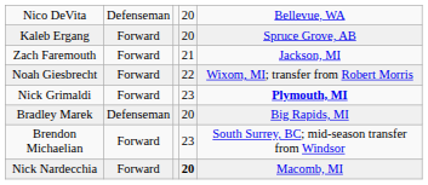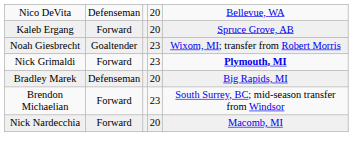 <table class="wikitable" width="60%">
 <tr align="center" bgcolor="">
 <td>Nico DeVita</td>
 <td>Defenseman</td>
 <td></td>
 <td>20</td>
 <td><a href='#'>Bellevue, WA</a></td>
 </tr>
 <tr align="center" bgcolor="f0f0f0">
 <td>Kaleb Ergang</td>
 <td>Forward</td>
 <td></td>
 <td>20</td>
 <td><a href='#'>Spruce Grove, AB</a></td>
 </tr>
-<tr align="center" bgcolor="">
-<td>Zach Faremouth</td>
-<td>Forward</td>
-<td></td>
-<td>21</td>
-<td><a href='#'>Jackson, MI</a></td>
-</tr>
 <tr align="center" bgcolor="f0f0f0">
 <td>Noah Giesbrecht</td>
-<td>Forward</td>
+<td>Goaltender</td>
 <td></td>
-<td>22</td>
+<td>23</td>
 <td><a href='#'>Wixom, MI</a>; transfer from <a href='#'>Robert Morris</a></td>
 </tr>
 <tr align="center" bgcolor="">
 <td>Nick Grimaldi</td>
 <td>Forward</td>
 <td></td>
 <td>23</td>
 <td><strong><a href='#'>Plymouth, MI</a></strong></td>
 </tr>
 <tr align="center" bgcolor="f0f0f0">
 <td>Bradley Marek</td>
 <td>Defenseman</td>
 <td></td>
 <td>20</td>
 <td><a href='#'>Big Rapids, MI</a></td>
 </tr>
 <tr align="center" bgcolor="">
 <td>Brendon Michaelian</td>
 <td>Forward</td>
 <td></td>
 <td>23</td>
 <td><a href='#'>South Surrey, BC</a>; mid-season transfer from <a href='#'>Windsor</a></td>
 </tr>
 <tr align="center" bgcolor="f0f0f0">
 <td>Nick Nardecchia</td>
 <td>Forward</td>
 <td></td>
-<td><strong>20</strong></td>
+<td>20</td>
 <td><a href='#'>Macomb, MI</a></td>
 </tr>
 </table>
